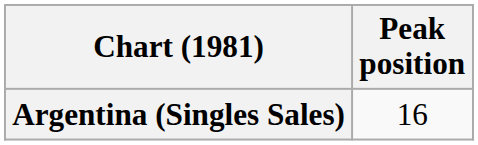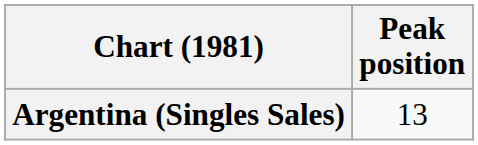 <table class="wikitable sortable plainrowheaders" style="text-align:center">
 <tr>
 <th scope="col">Chart (1981)</th>
 <th scope="col">Peak<br>position</th>
 </tr>
 <tr>
 <th scope="row">Argentina (Singles Sales)</th>
-<td align="center">16</td>
+<td align="center">13</td>
 </tr>
 </table>
